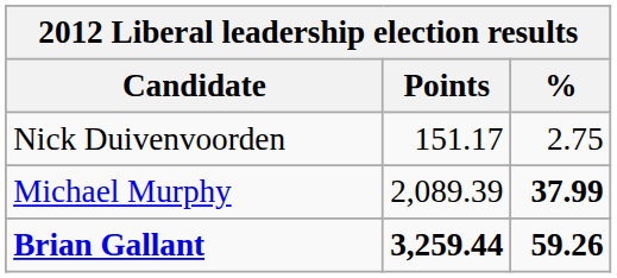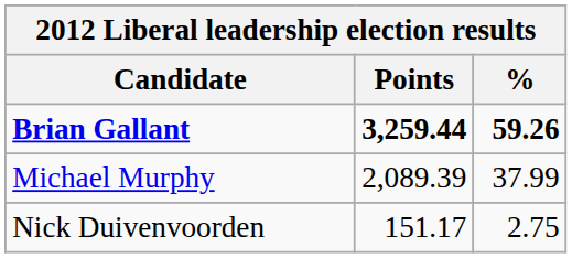 <table class="wikitable" style="font-size: 95%;">
 <tr style="background-color:#E9E9E9">
 <th colspan="3">2012 Liberal leadership election results</th>
 </tr>
 <tr>
 <th style="width: 170px">Candidate</th>
 <th style="width: 50px">Points</th>
 <th style="width: 40px">%</th>
 </tr>
 <tr>
+<td style="width: 170px"><strong><a href='#'>Brian Gallant</a></strong></td>
+<td align="right"><strong>3,259.44</strong></td>
+<td align="right"><strong>59.26</strong></td>
+</tr>
+<tr>
+<td style="width: 170px"><a href='#'>Michael Murphy</a></td>
+<td align="right">2,089.39</td>
+<td align="right">37.99</td>
+</tr>
+<tr>
 <td style="width: 170px">Nick Duivenvoorden</td>
 <td align="right">151.17</td>
 <td align="right">2.75</td>
 </tr>
-<tr>
-<td style="width: 170px"><a href='#'>Michael Murphy</a></td>
-<td align="right">2,089.39</td>
-<td align="right"><strong>37.99</strong></td>
-</tr>
-<tr>
-<td style="width: 170px"><strong><a href='#'>Brian Gallant</a></strong></td>
-<td align="right"><strong>3,259.44</strong></td>
-<td align="right"><strong>59.26</strong></td>
-</tr>
 </table>
